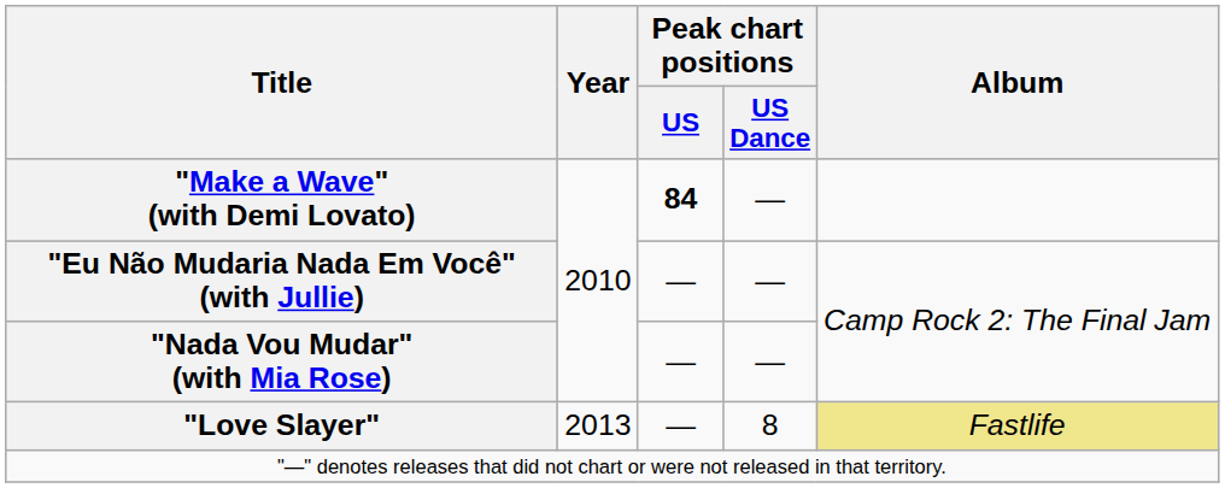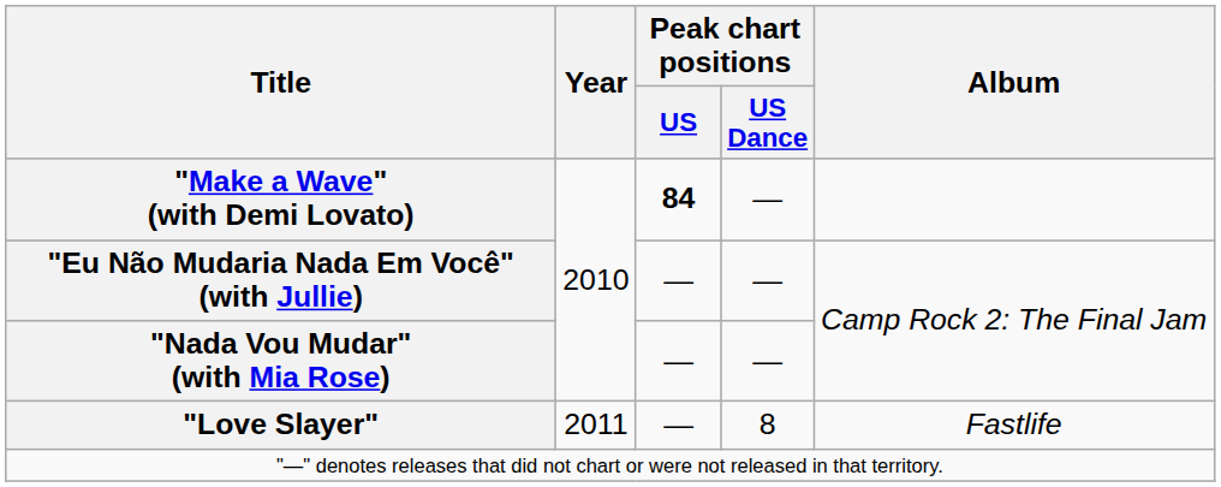 <table class="wikitable plainrowheaders" style="text-align:center;" border="1">
 <tr>
 <th scope="col" rowspan="2" style="width:18em;">Title</th>
 <th scope="col" rowspan="2" style="width:1em;">Year</th>
 <th scope="col" colspan="2">Peak chart<br>positions</th>
 <th scope="col" rowspan="2">Album</th>
 </tr>
 <tr>
 <th scope="col" style="width:2.7em;font-size:90%;"><a href='#'>US</a><br></th>
 <th scope="col" style="width:2.7em;font-size:90%;"><a href='#'>US<br>Dance</a><br></th>
 </tr>
 <tr>
 <th scope="row">"<a href='#'>Make a Wave</a>"<br><span>(with Demi Lovato)</span></th>
 <td rowspan="3">2010</td>
 <td><strong>84</strong></td>
 <td>—</td>
 <td></td>
 </tr>
 <tr>
 <th scope="row">"Eu Não Mudaria Nada Em Você"<br><span>(with <a href='#'>Jullie</a>)</span></th>
 <td>—</td>
 <td>—</td>
 <td rowspan="2"><em>Camp Rock 2: The Final Jam</em></td>
 </tr>
 <tr>
 <th scope="row">"Nada Vou Mudar"<br><span>(with <a href='#'>Mia Rose</a>)</span></th>
 <td>—</td>
 <td>—</td>
 </tr>
 <tr>
 <th scope="row">"Love Slayer"</th>
-<td>2013</td>
+<td>2011</td>
 <td>—</td>
 <td>8</td>
-<td style="background: khaki;"><em>Fastlife</em></td>
+<td><em>Fastlife</em></td>
 </tr>
 <tr>
 <td colspan="15" style="text-align:center; font-size:8pt;">"—" denotes releases that did not chart or were not released in that territory.</td>
 </tr>
 </table>
